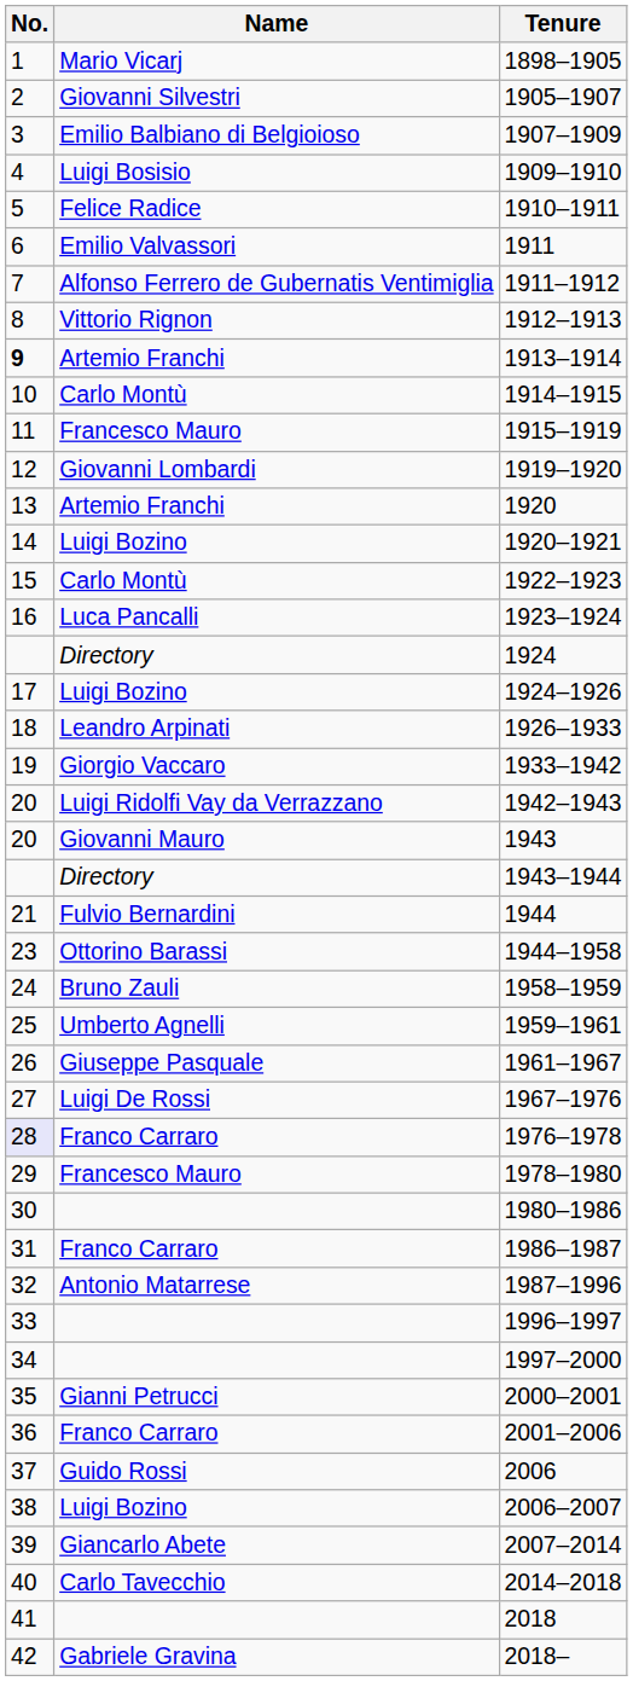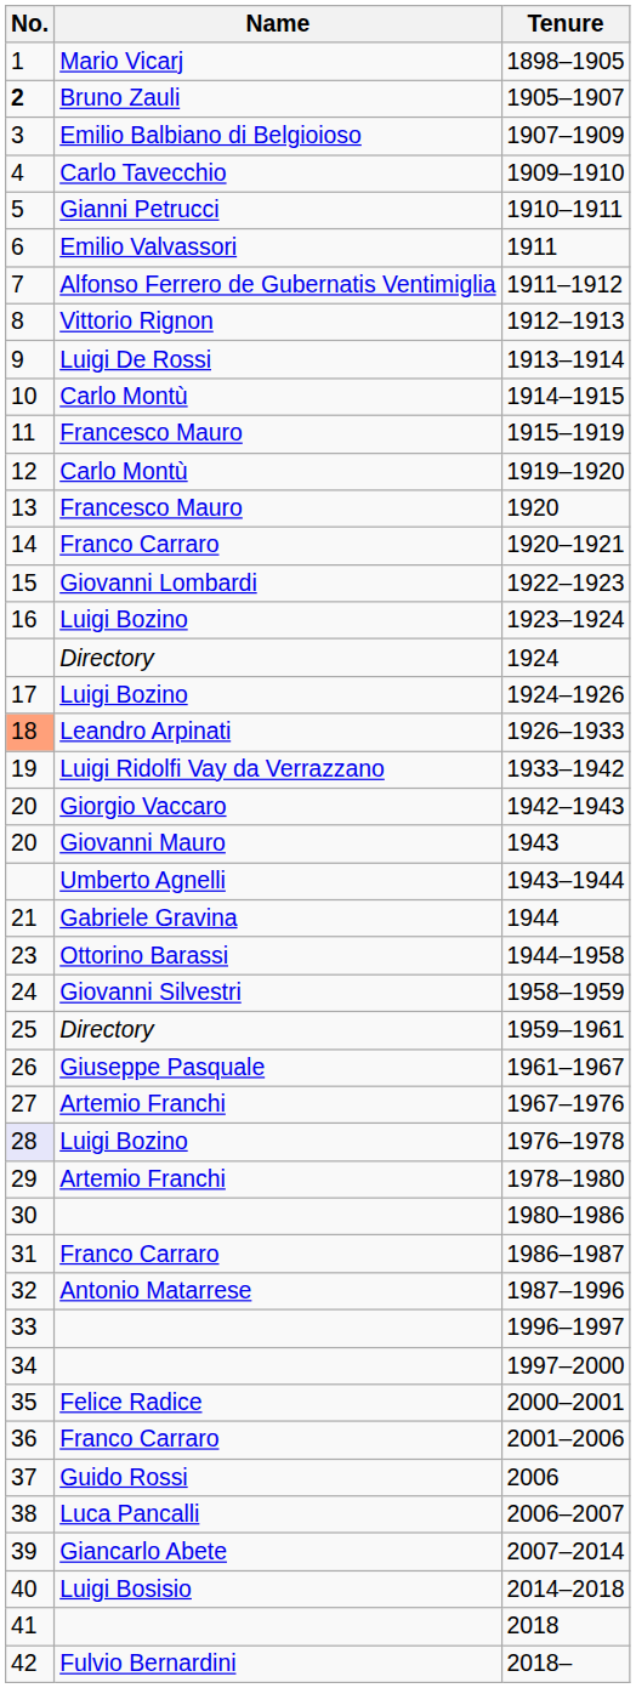 <table class="wikitable">
 <tr>
 <th>No.</th>
 <th>Name</th>
 <th>Tenure</th>
 </tr>
 <tr>
 <td>1</td>
 <td><a href='#'>Mario Vicarj</a></td>
 <td>1898–1905</td>
 </tr>
 <tr>
-<td>2</td>
-<td><a href='#'>Giovanni Silvestri</a></td>
+<td><strong>2</strong></td>
+<td><a href='#'>Bruno Zauli</a></td>
 <td>1905–1907</td>
 </tr>
 <tr>
 <td>3</td>
 <td><a href='#'>Emilio Balbiano di Belgioioso</a></td>
 <td>1907–1909</td>
 </tr>
 <tr>
 <td>4</td>
-<td><a href='#'>Luigi Bosisio</a></td>
+<td><a href='#'>Carlo Tavecchio</a></td>
 <td>1909–1910</td>
 </tr>
 <tr>
 <td>5</td>
-<td><a href='#'>Felice Radice</a></td>
+<td><a href='#'>Gianni Petrucci</a></td>
 <td>1910–1911</td>
 </tr>
 <tr>
 <td>6</td>
 <td><a href='#'>Emilio Valvassori</a></td>
 <td>1911</td>
 </tr>
 <tr>
 <td>7</td>
 <td><a href='#'>Alfonso Ferrero de Gubernatis Ventimiglia</a></td>
 <td>1911–1912</td>
 </tr>
 <tr>
 <td>8</td>
 <td><a href='#'>Vittorio Rignon</a></td>
 <td>1912–1913</td>
 </tr>
 <tr>
-<td><strong>9</strong></td>
-<td><a href='#'>Artemio Franchi</a></td>
+<td>9</td>
+<td><a href='#'>Luigi De Rossi</a></td>
 <td>1913–1914</td>
 </tr>
 <tr>
 <td>10</td>
 <td><a href='#'>Carlo Montù</a></td>
 <td>1914–1915</td>
 </tr>
 <tr>
 <td>11</td>
 <td><a href='#'>Francesco Mauro</a></td>
 <td>1915–1919</td>
 </tr>
 <tr>
 <td>12</td>
-<td><a href='#'>Giovanni Lombardi</a></td>
+<td><a href='#'>Carlo Montù</a></td>
 <td>1919–1920</td>
 </tr>
 <tr>
 <td>13</td>
-<td><a href='#'>Artemio Franchi</a></td>
+<td><a href='#'>Francesco Mauro</a></td>
 <td>1920</td>
 </tr>
 <tr>
 <td>14</td>
-<td><a href='#'>Luigi Bozino</a></td>
+<td><a href='#'>Franco Carraro</a></td>
 <td>1920–1921</td>
 </tr>
 <tr>
 <td>15</td>
-<td><a href='#'>Carlo Montù</a></td>
+<td><a href='#'>Giovanni Lombardi</a></td>
 <td>1922–1923</td>
 </tr>
 <tr>
 <td>16</td>
-<td><a href='#'>Luca Pancalli</a></td>
+<td><a href='#'>Luigi Bozino</a></td>
 <td>1923–1924</td>
 </tr>
 <tr>
 <td></td>
 <td><em>Directory</em></td>
 <td>1924</td>
 </tr>
 <tr>
 <td>17</td>
 <td><a href='#'>Luigi Bozino</a></td>
 <td>1924–1926</td>
 </tr>
 <tr>
-<td>18</td>
+<td style="background: lightsalmon;">18</td>
 <td><a href='#'>Leandro Arpinati</a></td>
 <td>1926–1933</td>
 </tr>
 <tr>
 <td>19</td>
-<td><a href='#'>Giorgio Vaccaro</a></td>
+<td><a href='#'>Luigi Ridolfi Vay da Verrazzano</a></td>
 <td>1933–1942</td>
 </tr>
 <tr>
 <td>20</td>
-<td><a href='#'>Luigi Ridolfi Vay da Verrazzano</a></td>
+<td><a href='#'>Giorgio Vaccaro</a></td>
 <td>1942–1943</td>
 </tr>
 <tr>
 <td>20</td>
 <td><a href='#'>Giovanni Mauro</a></td>
 <td>1943</td>
 </tr>
 <tr>
 <td></td>
-<td><em>Directory</em></td>
+<td><a href='#'>Umberto Agnelli</a></td>
 <td>1943–1944</td>
 </tr>
 <tr>
 <td>21</td>
-<td><a href='#'>Fulvio Bernardini</a></td>
+<td><a href='#'>Gabriele Gravina</a></td>
 <td>1944</td>
 </tr>
 <tr>
 <td>23</td>
 <td><a href='#'>Ottorino Barassi</a></td>
 <td>1944–1958</td>
 </tr>
 <tr>
 <td>24</td>
-<td><a href='#'>Bruno Zauli</a></td>
+<td><a href='#'>Giovanni Silvestri</a></td>
 <td>1958–1959</td>
 </tr>
 <tr>
 <td>25</td>
-<td><a href='#'>Umberto Agnelli</a></td>
+<td><em>Directory</em></td>
 <td>1959–1961</td>
 </tr>
 <tr>
 <td>26</td>
 <td><a href='#'>Giuseppe Pasquale</a></td>
 <td>1961–1967</td>
 </tr>
 <tr>
 <td>27</td>
-<td><a href='#'>Luigi De Rossi</a></td>
+<td><a href='#'>Artemio Franchi</a></td>
 <td>1967–1976</td>
 </tr>
 <tr>
 <td style="background: lavender;">28</td>
-<td><a href='#'>Franco Carraro</a></td>
+<td><a href='#'>Luigi Bozino</a></td>
 <td>1976–1978</td>
 </tr>
 <tr>
 <td>29</td>
-<td><a href='#'>Francesco Mauro</a></td>
+<td><a href='#'>Artemio Franchi</a></td>
 <td>1978–1980</td>
 </tr>
 <tr>
 <td>30</td>
 <td></td>
 <td>1980–1986</td>
 </tr>
 <tr>
 <td>31</td>
 <td><a href='#'>Franco Carraro</a></td>
 <td>1986–1987</td>
 </tr>
 <tr>
 <td>32</td>
 <td><a href='#'>Antonio Matarrese</a></td>
 <td>1987–1996</td>
 </tr>
 <tr>
 <td>33</td>
 <td></td>
 <td>1996–1997</td>
 </tr>
 <tr>
 <td>34</td>
 <td></td>
 <td>1997–2000</td>
 </tr>
 <tr>
 <td>35</td>
-<td><a href='#'>Gianni Petrucci</a></td>
+<td><a href='#'>Felice Radice</a></td>
 <td>2000–2001</td>
 </tr>
 <tr>
 <td>36</td>
 <td><a href='#'>Franco Carraro</a></td>
 <td>2001–2006</td>
 </tr>
 <tr>
 <td>37</td>
 <td><a href='#'>Guido Rossi</a></td>
 <td>2006</td>
 </tr>
 <tr>
 <td>38</td>
-<td><a href='#'>Luigi Bozino</a></td>
+<td><a href='#'>Luca Pancalli</a></td>
 <td>2006–2007</td>
 </tr>
 <tr>
 <td>39</td>
 <td><a href='#'>Giancarlo Abete</a></td>
 <td>2007–2014</td>
 </tr>
 <tr>
 <td>40</td>
-<td><a href='#'>Carlo Tavecchio</a></td>
+<td><a href='#'>Luigi Bosisio</a></td>
 <td>2014–2018</td>
 </tr>
 <tr>
 <td>41</td>
 <td></td>
 <td>2018</td>
 </tr>
 <tr>
 <td>42</td>
-<td><a href='#'>Gabriele Gravina</a></td>
+<td><a href='#'>Fulvio Bernardini</a></td>
 <td>2018–</td>
 </tr>
 </table>
